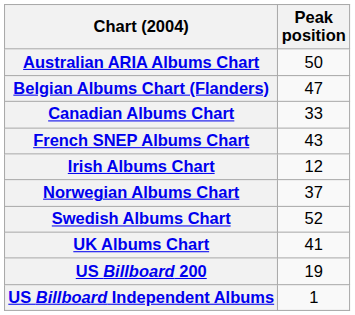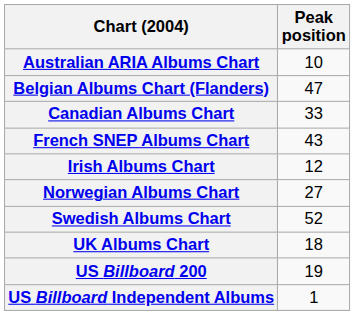 <table class="wikitable sortable plainrowheaders" style="text-align:center">
 <tr>
 <th scope="col">Chart (2004)</th>
 <th scope="col">Peak<br>position</th>
 </tr>
 <tr>
 <th scope="row"><a href='#'>Australian ARIA Albums Chart</a></th>
-<td>50</td>
+<td>10</td>
 </tr>
 <tr>
 <th scope="row"><a href='#'>Belgian Albums Chart (Flanders)</a></th>
 <td>47</td>
 </tr>
 <tr>
 <th scope="row"><a href='#'>Canadian Albums Chart</a></th>
 <td>33</td>
 </tr>
 <tr>
 <th scope="row"><a href='#'>French SNEP Albums Chart</a></th>
 <td>43</td>
 </tr>
 <tr>
 <th scope="row"><a href='#'>Irish Albums Chart</a></th>
 <td>12</td>
 </tr>
 <tr>
 <th scope="row"><a href='#'>Norwegian Albums Chart</a></th>
-<td>37</td>
+<td>27</td>
 </tr>
 <tr>
 <th scope="row"><a href='#'>Swedish Albums Chart</a></th>
 <td>52</td>
 </tr>
 <tr>
 <th scope="row"><a href='#'>UK Albums Chart</a></th>
-<td>41</td>
+<td>18</td>
 </tr>
 <tr>
 <th scope="row"><a href='#'>US <em>Billboard</em> 200</a></th>
 <td>19</td>
 </tr>
 <tr>
 <th scope="row"><a href='#'>US <em>Billboard</em> Independent Albums</a></th>
 <td>1</td>
 </tr>
 </table>
